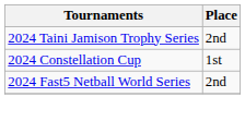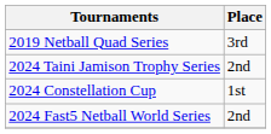 <table class="wikitable collapsible">
 <tr>
 <th>Tournaments</th>
 <th>Place</th>
+</tr>
+<tr>
+<td><a href='#'>2019 Netball Quad Series</a></td>
+<td>3rd</td>
 </tr>
 <tr>
 <td><a href='#'>2024 Taini Jamison Trophy Series</a></td>
 <td>2nd</td>
 </tr>
 <tr>
 <td><a href='#'>2024 Constellation Cup</a></td>
 <td>1st</td>
 </tr>
 <tr>
 <td><a href='#'>2024 Fast5 Netball World Series</a></td>
 <td>2nd</td>
 </tr>
 <tr>
 </tr>
 </table>
